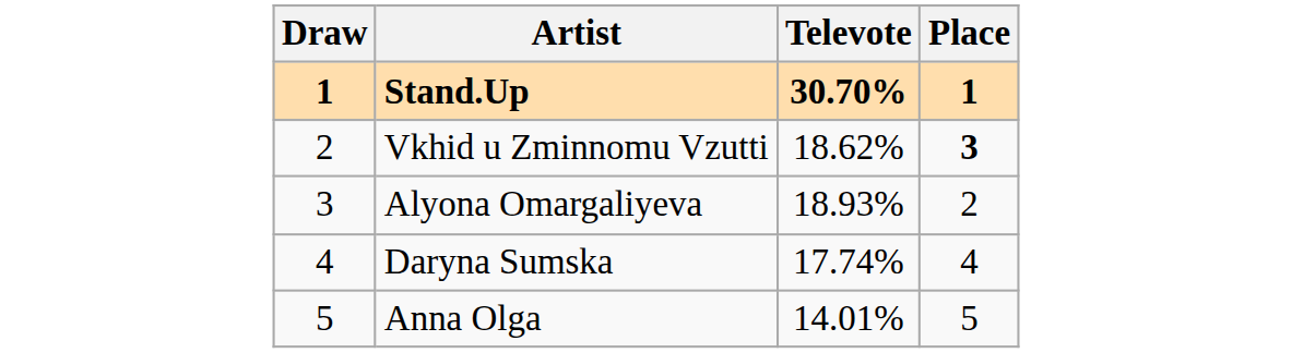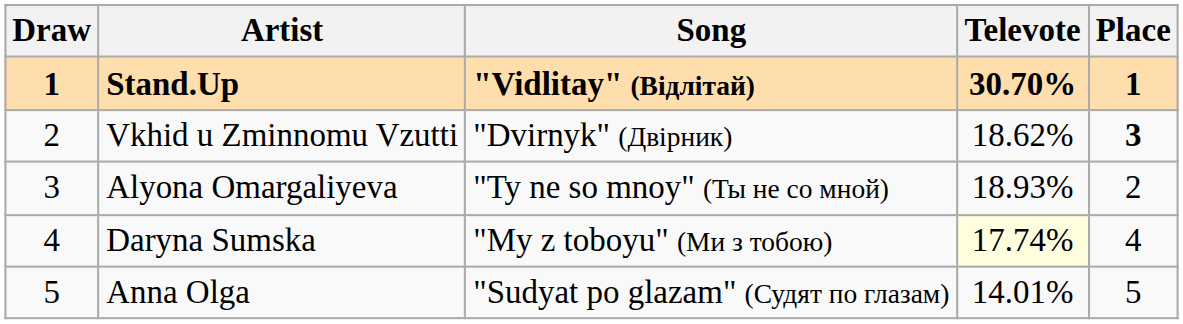 <table class="sortable wikitable" style="margin: 1em auto 1em auto; text-align:center;">
 <tr>
 <th>Draw</th>
 <th>Artist</th>
+<th>Song</th>
 <th>Televote</th>
 <th>Place</th>
 </tr>
 <tr style="font-weight:bold;background:navajowhite;">
 <td>1</td>
 <td style="text-align:left;">Stand.Up</td>
+<td style="text-align:left;">"Vidlitay" <small>(Відлітай)</small></td>
 <td>30.70%</td>
 <td>1</td>
 </tr>
 <tr>
 <td>2</td>
 <td style="text-align:left;">Vkhid u Zminnomu Vzutti</td>
+<td style="text-align:left;">"Dvirnyk" <small>(Двірник)</small></td>
 <td>18.62%</td>
 <td><strong>3</strong></td>
 </tr>
 <tr>
 <td>3</td>
 <td style="text-align:left;">Alyona Omargaliyeva</td>
+<td style="text-align:left;">"Ty ne so mnoy" <small>(Ты не со мной)</small></td>
 <td>18.93%</td>
 <td>2</td>
 </tr>
 <tr>
 <td>4</td>
 <td style="text-align:left;">Daryna Sumska</td>
-<td>17.74%</td>
+<td style="text-align:left;">"My z toboyu" <small>(Ми з тобою)</small></td>
+<td style="background: lightyellow;">17.74%</td>
 <td>4</td>
 </tr>
 <tr>
 <td>5</td>
 <td style="text-align:left;">Anna Olga</td>
+<td style="text-align:left;">"Sudyat po glazam" <small>(Судят по глазам)</small></td>
 <td>14.01%</td>
 <td>5</td>
 </tr>
 </table>
